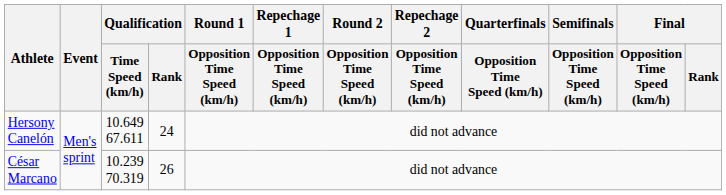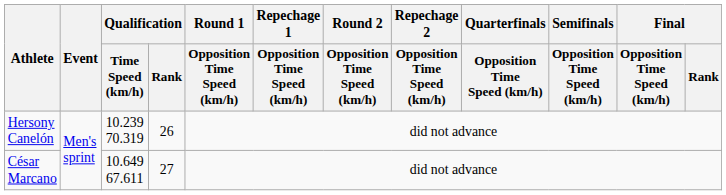 <table class="wikitable" style="font-size:90%">
 <tr>
 <th rowspan=2>Athlete</th>
 <th rowspan=2>Event</th>
 <th colspan=2>Qualification</th>
 <th>Round 1</th>
 <th>Repechage 1</th>
 <th>Round 2</th>
 <th>Repechage 2</th>
 <th>Quarterfinals</th>
 <th>Semifinals</th>
 <th colspan=2>Final</th>
 </tr>
 <tr style="font-size:95%">
 <th>Time<br>Speed (km/h)</th>
 <th>Rank</th>
 <th>Opposition<br>Time<br>Speed (km/h)</th>
 <th>Opposition<br>Time<br>Speed (km/h)</th>
 <th>Opposition<br>Time<br>Speed (km/h)</th>
 <th>Opposition<br>Time<br>Speed (km/h)</th>
 <th>Opposition<br>Time<br>Speed (km/h)</th>
 <th>Opposition<br>Time<br>Speed (km/h)</th>
 <th>Opposition<br>Time<br>Speed (km/h)</th>
 <th>Rank</th>
 </tr>
 <tr align=center>
 <td align=left><a href='#'>Hersony Canelón</a></td>
 <td align=left rowspan=2><a href='#'>Men's sprint</a></td>
-<td>10.649<br>67.611</td>
-<td>24</td>
+<td>10.239<br>70.319</td>
+<td>26</td>
 <td colspan=8>did not advance</td>
 </tr>
 <tr align=center>
 <td align=left><a href='#'>César Marcano</a></td>
-<td>10.239<br>70.319</td>
-<td>26</td>
+<td>10.649<br>67.611</td>
+<td>27</td>
 <td colspan=8>did not advance</td>
 </tr>
 </table>
